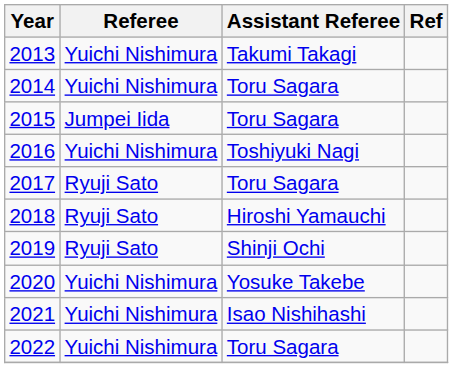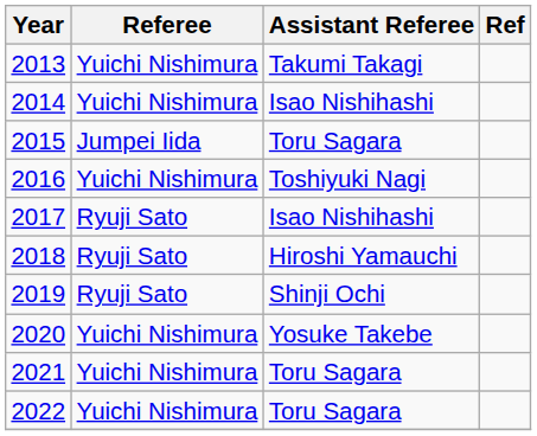 <table class="wikitable" style="font-size: 95%;">
 <tr>
 <th>Year</th>
 <th>Referee</th>
 <th>Assistant Referee</th>
 <th>Ref</th>
 </tr>
 <tr>
 <td><a href='#'>2013</a></td>
 <td><a href='#'>Yuichi Nishimura</a></td>
 <td><a href='#'>Takumi Takagi</a></td>
 <td></td>
 </tr>
 <tr>
 <td><a href='#'>2014</a></td>
 <td><a href='#'>Yuichi Nishimura</a></td>
-<td><a href='#'>Toru Sagara</a></td>
+<td><a href='#'>Isao Nishihashi</a></td>
 <td></td>
 </tr>
 <tr>
 <td><a href='#'>2015</a></td>
 <td><a href='#'>Jumpei Iida</a></td>
 <td><a href='#'>Toru Sagara</a></td>
 <td></td>
 </tr>
 <tr>
 <td><a href='#'>2016</a></td>
 <td><a href='#'>Yuichi Nishimura</a></td>
 <td><a href='#'>Toshiyuki Nagi</a></td>
 <td></td>
 </tr>
 <tr>
 <td><a href='#'>2017</a></td>
 <td><a href='#'>Ryuji Sato</a></td>
-<td><a href='#'>Toru Sagara</a></td>
+<td><a href='#'>Isao Nishihashi</a></td>
 <td></td>
 </tr>
 <tr>
 <td><a href='#'>2018</a></td>
 <td><a href='#'>Ryuji Sato</a></td>
 <td><a href='#'>Hiroshi Yamauchi</a></td>
 <td></td>
 </tr>
 <tr>
 <td><a href='#'>2019</a></td>
 <td><a href='#'>Ryuji Sato</a></td>
 <td><a href='#'>Shinji Ochi</a></td>
 <td></td>
 </tr>
 <tr>
 <td><a href='#'>2020</a></td>
 <td><a href='#'>Yuichi Nishimura</a></td>
 <td><a href='#'>Yosuke Takebe</a></td>
 <td></td>
 </tr>
 <tr>
 <td><a href='#'>2021</a></td>
 <td><a href='#'>Yuichi Nishimura</a></td>
-<td><a href='#'>Isao Nishihashi</a></td>
+<td><a href='#'>Toru Sagara</a></td>
 <td></td>
 </tr>
 <tr>
 <td><a href='#'>2022</a></td>
 <td><a href='#'>Yuichi Nishimura</a></td>
 <td><a href='#'>Toru Sagara</a></td>
 <td></td>
 </tr>
 <tr>
 </tr>
 </table>
